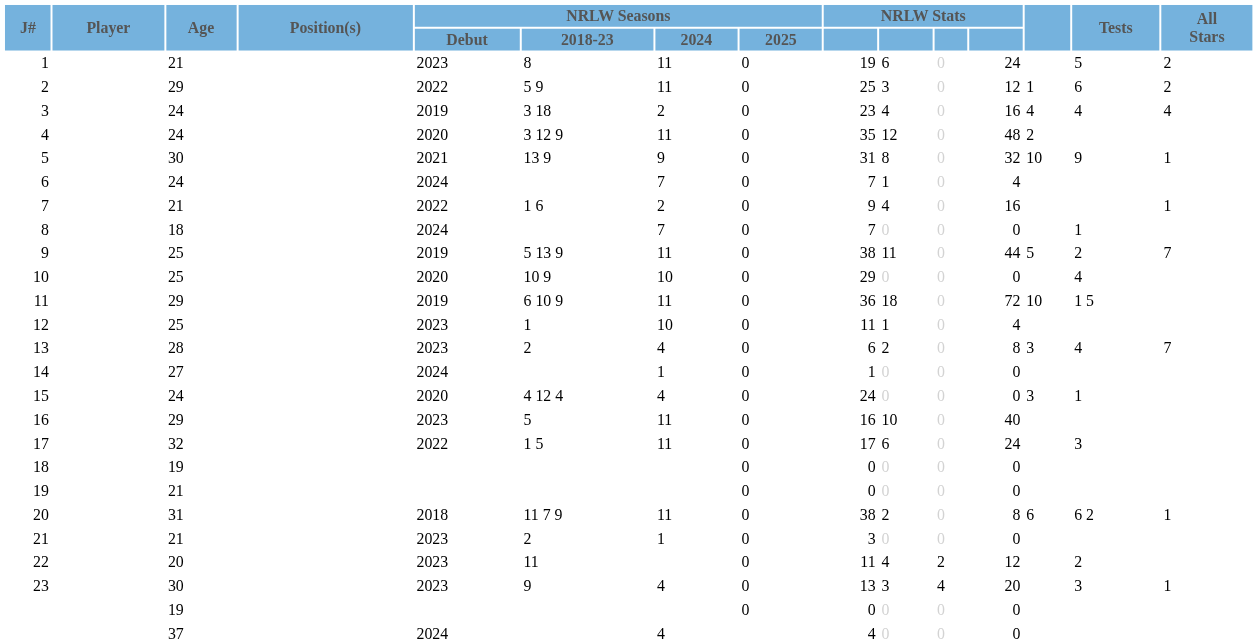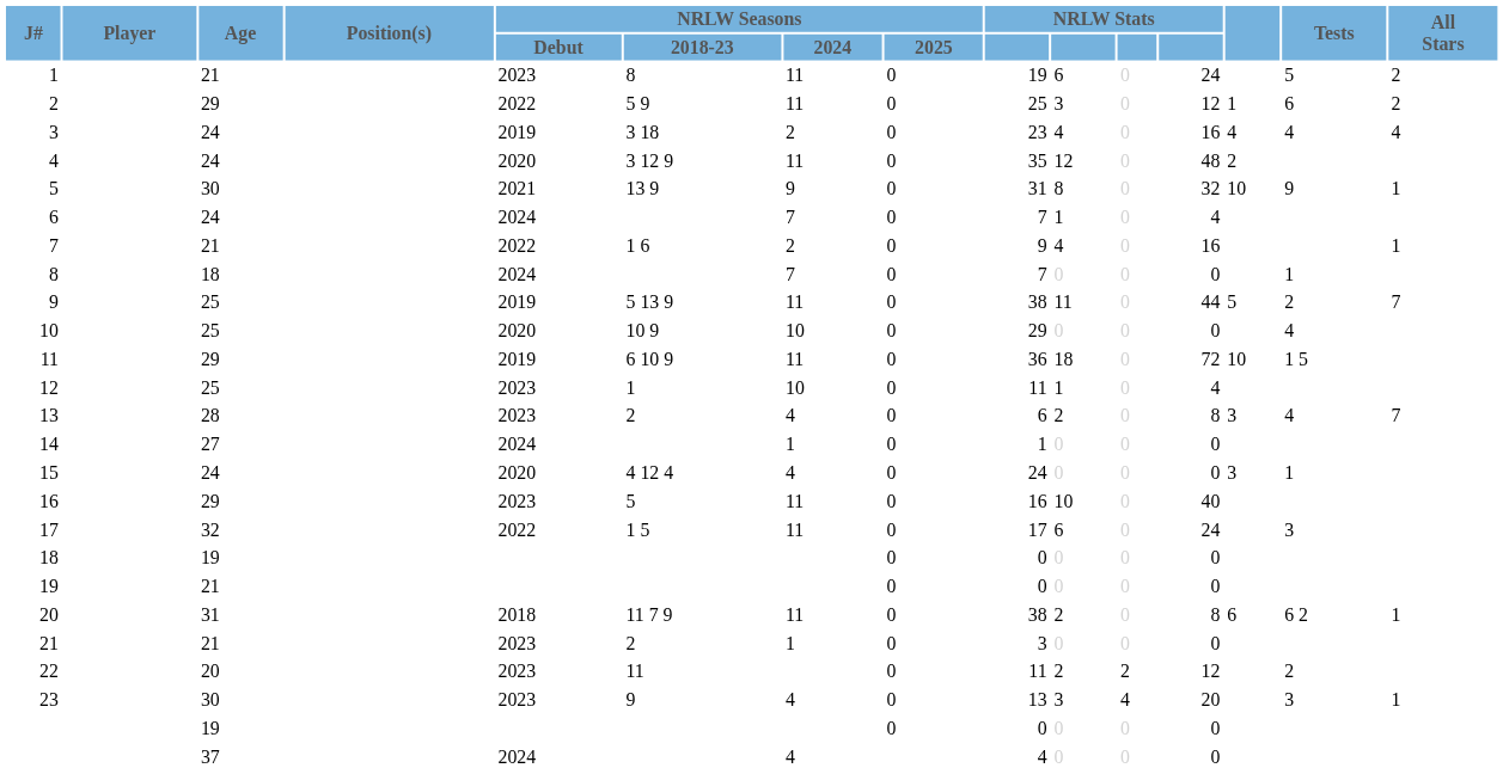 <table class="sortable" border="0" cellspacing="2" cellpadding="2" style="width:100%;" style="text-align:center;">
 <tr style="background:#75B2DD; color:#555555">
 <th rowspan=2>J#</th>
 <th rowspan=2>Player</th>
 <th rowspan=2>Age</th>
 <th rowspan=2>Position(s)</th>
 <th colspan=4>NRLW Seasons</th>
 <th colspan=4>NRLW Stats</th>
 <th rowspan=2 class="unsortable"></th>
 <th rowspan=2 class="unsortable">Tests</th>
 <th rowspan=2 class="unsortable">All <br> Stars</th>
 </tr>
 <tr style="background:#75B2DD; color:#555555">
 <th class="unsortable">Debut</th>
 <th class="unsortable">2018-23</th>
 <th class="unsortable">2024</th>
 <th class="unsortable">2025</th>
 <th></th>
 <th></th>
 <th class="unsortable"></th>
 <th></th>
 </tr>
 <tr>
 <td align=right>1</td>
 <td align=left></td>
 <td>21</td>
 <td></td>
 <td>2023</td>
 <td align=left> 8</td>
 <td align=left> 11</td>
 <td align=left> 0</td>
 <td align=right>19</td>
 <td>6</td>
 <td style="color:lightgray">0</td>
 <td align=right>24</td>
 <td></td>
 <td align=left> 5</td>
 <td align=left> 2</td>
 </tr>
 <tr>
 <td align=right>2</td>
 <td align=left></td>
 <td>29</td>
 <td></td>
 <td>2022</td>
 <td align=left> 5  9</td>
 <td align=left> 11</td>
 <td align=left> 0</td>
 <td align=right>25</td>
 <td>3</td>
 <td style="color:lightgray">0</td>
 <td align=right>12</td>
 <td align=left> 1</td>
 <td align=left> 6</td>
 <td align=left> 2</td>
 </tr>
 <tr>
 <td align=right>3</td>
 <td align=left></td>
 <td>24</td>
 <td></td>
 <td>2019</td>
 <td align=left> 3  18</td>
 <td align=left> 2</td>
 <td align=left> 0</td>
 <td align=right>23</td>
 <td>4</td>
 <td style="color:lightgray">0</td>
 <td align=right>16</td>
 <td align=left> 4</td>
 <td align=left> 4</td>
 <td align=left> 4</td>
 </tr>
 <tr>
 <td align=right>4</td>
 <td align=left></td>
 <td>24</td>
 <td></td>
 <td>2020</td>
 <td align=left> 3  12  9</td>
 <td align=left> 11</td>
 <td align=left> 0</td>
 <td align=right>35</td>
 <td>12</td>
 <td style="color:lightgray">0</td>
 <td align=right>48</td>
 <td align=left> 2</td>
 <td></td>
 <td></td>
 </tr>
 <tr>
 <td align=right>5</td>
 <td align=left></td>
 <td>30</td>
 <td></td>
 <td>2021</td>
 <td align=left> 13  9</td>
 <td align=left> 9</td>
 <td align=left> 0</td>
 <td align=right>31</td>
 <td>8</td>
 <td style="color:lightgray">0</td>
 <td align=right>32</td>
 <td align=left> 10</td>
 <td align=left> 9</td>
 <td align=left> 1</td>
 </tr>
 <tr>
 <td align=right>6</td>
 <td align=left></td>
 <td>24</td>
 <td></td>
 <td>2024</td>
 <td></td>
 <td align=left> 7</td>
 <td align=left> 0</td>
 <td align=right>7</td>
 <td>1</td>
 <td style="color:lightgray">0</td>
 <td align=right>4</td>
 <td></td>
 <td></td>
 <td></td>
 </tr>
 <tr>
 <td align=right>7</td>
 <td align=left></td>
 <td>21</td>
 <td></td>
 <td>2022</td>
 <td align=left> 1  6</td>
 <td align=left> 2</td>
 <td align=left> 0</td>
 <td align=right>9</td>
 <td>4</td>
 <td style="color:lightgray">0</td>
 <td align=right>16</td>
 <td></td>
 <td></td>
 <td align=left> 1</td>
 </tr>
 <tr>
 <td align=right>8</td>
 <td align=left></td>
 <td>18</td>
 <td></td>
 <td>2024</td>
 <td></td>
 <td align=left> 7</td>
 <td align=left> 0</td>
 <td align=right>7</td>
 <td style="color:lightgray">0</td>
 <td style="color:lightgray">0</td>
 <td align=right>0</td>
 <td></td>
 <td align=left> 1</td>
 <td></td>
 </tr>
 <tr>
 <td align=right>9</td>
 <td align=left></td>
 <td>25</td>
 <td></td>
 <td>2019</td>
 <td align=left> 5  13  9</td>
 <td align=left> 11</td>
 <td align=left> 0</td>
 <td align=right>38</td>
 <td>11</td>
 <td style="color:lightgray">0</td>
 <td align=right>44</td>
 <td align=left> 5</td>
 <td align=left> 2</td>
 <td align=left> 7</td>
 </tr>
 <tr>
 <td align=right>10</td>
 <td align=left></td>
 <td>25</td>
 <td></td>
 <td>2020</td>
 <td align=left> 10  9</td>
 <td align=left> 10</td>
 <td align=left> 0</td>
 <td align=right>29</td>
 <td style="color:lightgray">0</td>
 <td style="color:lightgray">0</td>
 <td align=right>0</td>
 <td></td>
 <td align=left> 4</td>
 <td></td>
 </tr>
 <tr>
 <td align=right>11</td>
 <td align=left></td>
 <td>29</td>
 <td></td>
 <td>2019</td>
 <td align=left> 6  10  9</td>
 <td align=left> 11</td>
 <td align=left> 0</td>
 <td align=right>36</td>
 <td>18</td>
 <td style="color:lightgray">0</td>
 <td align=right>72</td>
 <td align=left> 10</td>
 <td align=left> 1  5</td>
 <td></td>
 </tr>
 <tr>
 <td align=right>12</td>
 <td align=left></td>
 <td>25</td>
 <td></td>
 <td>2023</td>
 <td align=left> 1</td>
 <td align=left> 10</td>
 <td align=left> 0</td>
 <td align=right>11</td>
 <td>1</td>
 <td style="color:lightgray">0</td>
 <td align=right>4</td>
 <td></td>
 <td></td>
 <td></td>
 </tr>
 <tr>
 <td align=right>13</td>
 <td align=left></td>
 <td>28</td>
 <td></td>
 <td>2023</td>
 <td align=left> 2</td>
 <td align=left> 4</td>
 <td align=left> 0</td>
 <td align=right>6</td>
 <td>2</td>
 <td style="color:lightgray">0</td>
 <td align=right>8</td>
 <td align=left> 3</td>
 <td align=left> 4</td>
 <td align=left> 7</td>
 </tr>
 <tr>
 <td align=right>14</td>
 <td align=left></td>
 <td>27</td>
 <td></td>
 <td>2024</td>
 <td></td>
 <td align=left> 1</td>
 <td align=left> 0</td>
 <td align=right>1</td>
 <td style="color:lightgray">0</td>
 <td style="color:lightgray">0</td>
 <td align=right>0</td>
 <td></td>
 <td></td>
 <td></td>
 </tr>
 <tr>
 <td align=right>15</td>
 <td align=left></td>
 <td>24</td>
 <td></td>
 <td>2020</td>
 <td align=left> 4  12  4</td>
 <td align=left> 4</td>
 <td align=left> 0</td>
 <td align=right>24</td>
 <td style="color:lightgray">0</td>
 <td style="color:lightgray">0</td>
 <td align=right>0</td>
 <td align=left> 3</td>
 <td align=left> 1</td>
 <td></td>
 </tr>
 <tr>
 <td align=right>16</td>
 <td align=left></td>
 <td>29</td>
 <td></td>
 <td>2023</td>
 <td align=left> 5</td>
 <td align=left> 11</td>
 <td align=left> 0</td>
 <td align=right>16</td>
 <td>10</td>
 <td style="color:lightgray">0</td>
 <td align=right>40</td>
 <td></td>
 <td></td>
 <td></td>
 </tr>
 <tr>
 <td align=right>17</td>
 <td align=left></td>
 <td>32</td>
 <td></td>
 <td>2022</td>
 <td align=left> 1  5</td>
 <td align=left> 11</td>
 <td align=left> 0</td>
 <td align=right>17</td>
 <td>6</td>
 <td style="color:lightgray">0</td>
 <td align=right>24</td>
 <td></td>
 <td align=left> 3</td>
 <td></td>
 </tr>
 <tr>
 <td align=right>18</td>
 <td align=left></td>
 <td>19</td>
 <td></td>
 <td></td>
 <td></td>
 <td align=left> </td>
 <td align=left> 0</td>
 <td align=right>0</td>
 <td style="color:lightgray">0</td>
 <td style="color:lightgray">0</td>
 <td align=right>0</td>
 <td></td>
 <td></td>
 <td></td>
 </tr>
 <tr>
 <td align=right>19</td>
 <td align=left></td>
 <td>21</td>
 <td></td>
 <td></td>
 <td></td>
 <td align=left> </td>
 <td align=left> 0</td>
 <td align=right>0</td>
 <td style="color:lightgray">0</td>
 <td style="color:lightgray">0</td>
 <td align=right>0</td>
 <td></td>
 <td></td>
 <td></td>
 </tr>
 <tr>
 <td align=right>20</td>
 <td align=left></td>
 <td>31</td>
 <td></td>
 <td>2018</td>
 <td align=left> 11  7  9</td>
 <td align=left> 11</td>
 <td align=left> 0</td>
 <td align=right>38</td>
 <td>2</td>
 <td style="color:lightgray">0</td>
 <td align=right>8</td>
 <td align=left> 6</td>
 <td align=left> 6  2</td>
 <td align=left> 1</td>
 </tr>
 <tr>
 <td align=right>21</td>
 <td align=left></td>
 <td>21</td>
 <td></td>
 <td>2023</td>
 <td align=left> 2</td>
 <td align=left> 1</td>
 <td align=left> 0</td>
 <td align=right>3</td>
 <td style="color:lightgray">0</td>
 <td style="color:lightgray">0</td>
 <td align=right>0</td>
 <td></td>
 <td></td>
 <td></td>
 </tr>
 <tr>
 <td align=right>22</td>
 <td align=left></td>
 <td>20</td>
 <td></td>
 <td>2023</td>
 <td align=left> 11</td>
 <td align=left> </td>
 <td align=left> 0</td>
 <td align=right>11</td>
-<td>4</td>
+<td>2</td>
 <td>2</td>
 <td align=right>12</td>
 <td></td>
 <td align=left> 2</td>
 <td></td>
 </tr>
 <tr>
 <td align=right>23</td>
 <td align=left></td>
 <td>30</td>
 <td></td>
 <td>2023</td>
 <td align=left> 9</td>
 <td align=left> 4</td>
 <td align=left> 0</td>
 <td align=right>13</td>
 <td>3</td>
 <td>4</td>
 <td align=right>20</td>
 <td></td>
 <td align=left> 3</td>
 <td align=left> 1</td>
 </tr>
 <tr>
 <td align=right></td>
 <td align=left></td>
 <td>19</td>
 <td></td>
 <td></td>
 <td></td>
 <td align=left> </td>
 <td align=left> 0</td>
 <td align=right>0</td>
 <td style="color:lightgray">0</td>
 <td style="color:lightgray">0</td>
 <td align=right>0</td>
 <td></td>
 <td></td>
 <td></td>
 </tr>
 <tr>
 <td align=right></td>
 <td align=left></td>
 <td>37</td>
 <td></td>
 <td>2024</td>
 <td></td>
 <td align=left> 4</td>
 <td></td>
 <td align=right>4</td>
 <td style="color:lightgray">0</td>
 <td style="color:lightgray">0</td>
 <td align=right>0</td>
 <td></td>
 <td></td>
 <td></td>
 </tr>
 </table>
